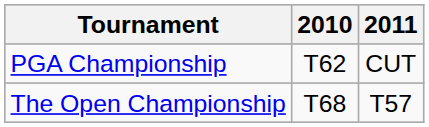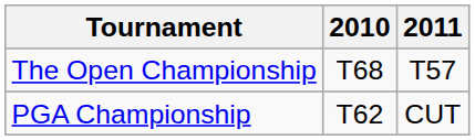 <table class="wikitable" style="font-size:95%;text-align:center;">
 <tr>
 <th>Tournament</th>
 <th>2010</th>
 <th>2011</th>
 </tr>
 <tr>
+<td align=left><a href='#'>The Open Championship</a></td>
+<td>T68</td>
+<td>T57</td>
+</tr>
+<tr>
 <td align=left><a href='#'>PGA Championship</a></td>
 <td>T62</td>
 <td>CUT</td>
 </tr>
-<tr>
-<td align=left><a href='#'>The Open Championship</a></td>
-<td>T68</td>
-<td>T57</td>
-</tr>
 </table>
